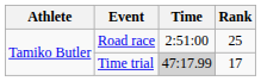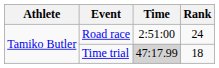 <table class=wikitable style="font-size:90%">
 <tr>
 <th>Athlete</th>
 <th>Event</th>
 <th>Time</th>
 <th>Rank</th>
 </tr>
 <tr align=center>
 <td align=left rowspan=2><a href='#'>Tamiko Butler</a></td>
 <td align=left><a href='#'>Road race</a></td>
 <td>2:51:00</td>
-<td>25</td>
+<td>24</td>
 </tr>
 <tr align=center>
 <td align=left><a href='#'>Time trial</a></td>
 <td style="background: lightgrey;">47:17.99</td>
-<td>17</td>
+<td>18</td>
 </tr>
 </table>
